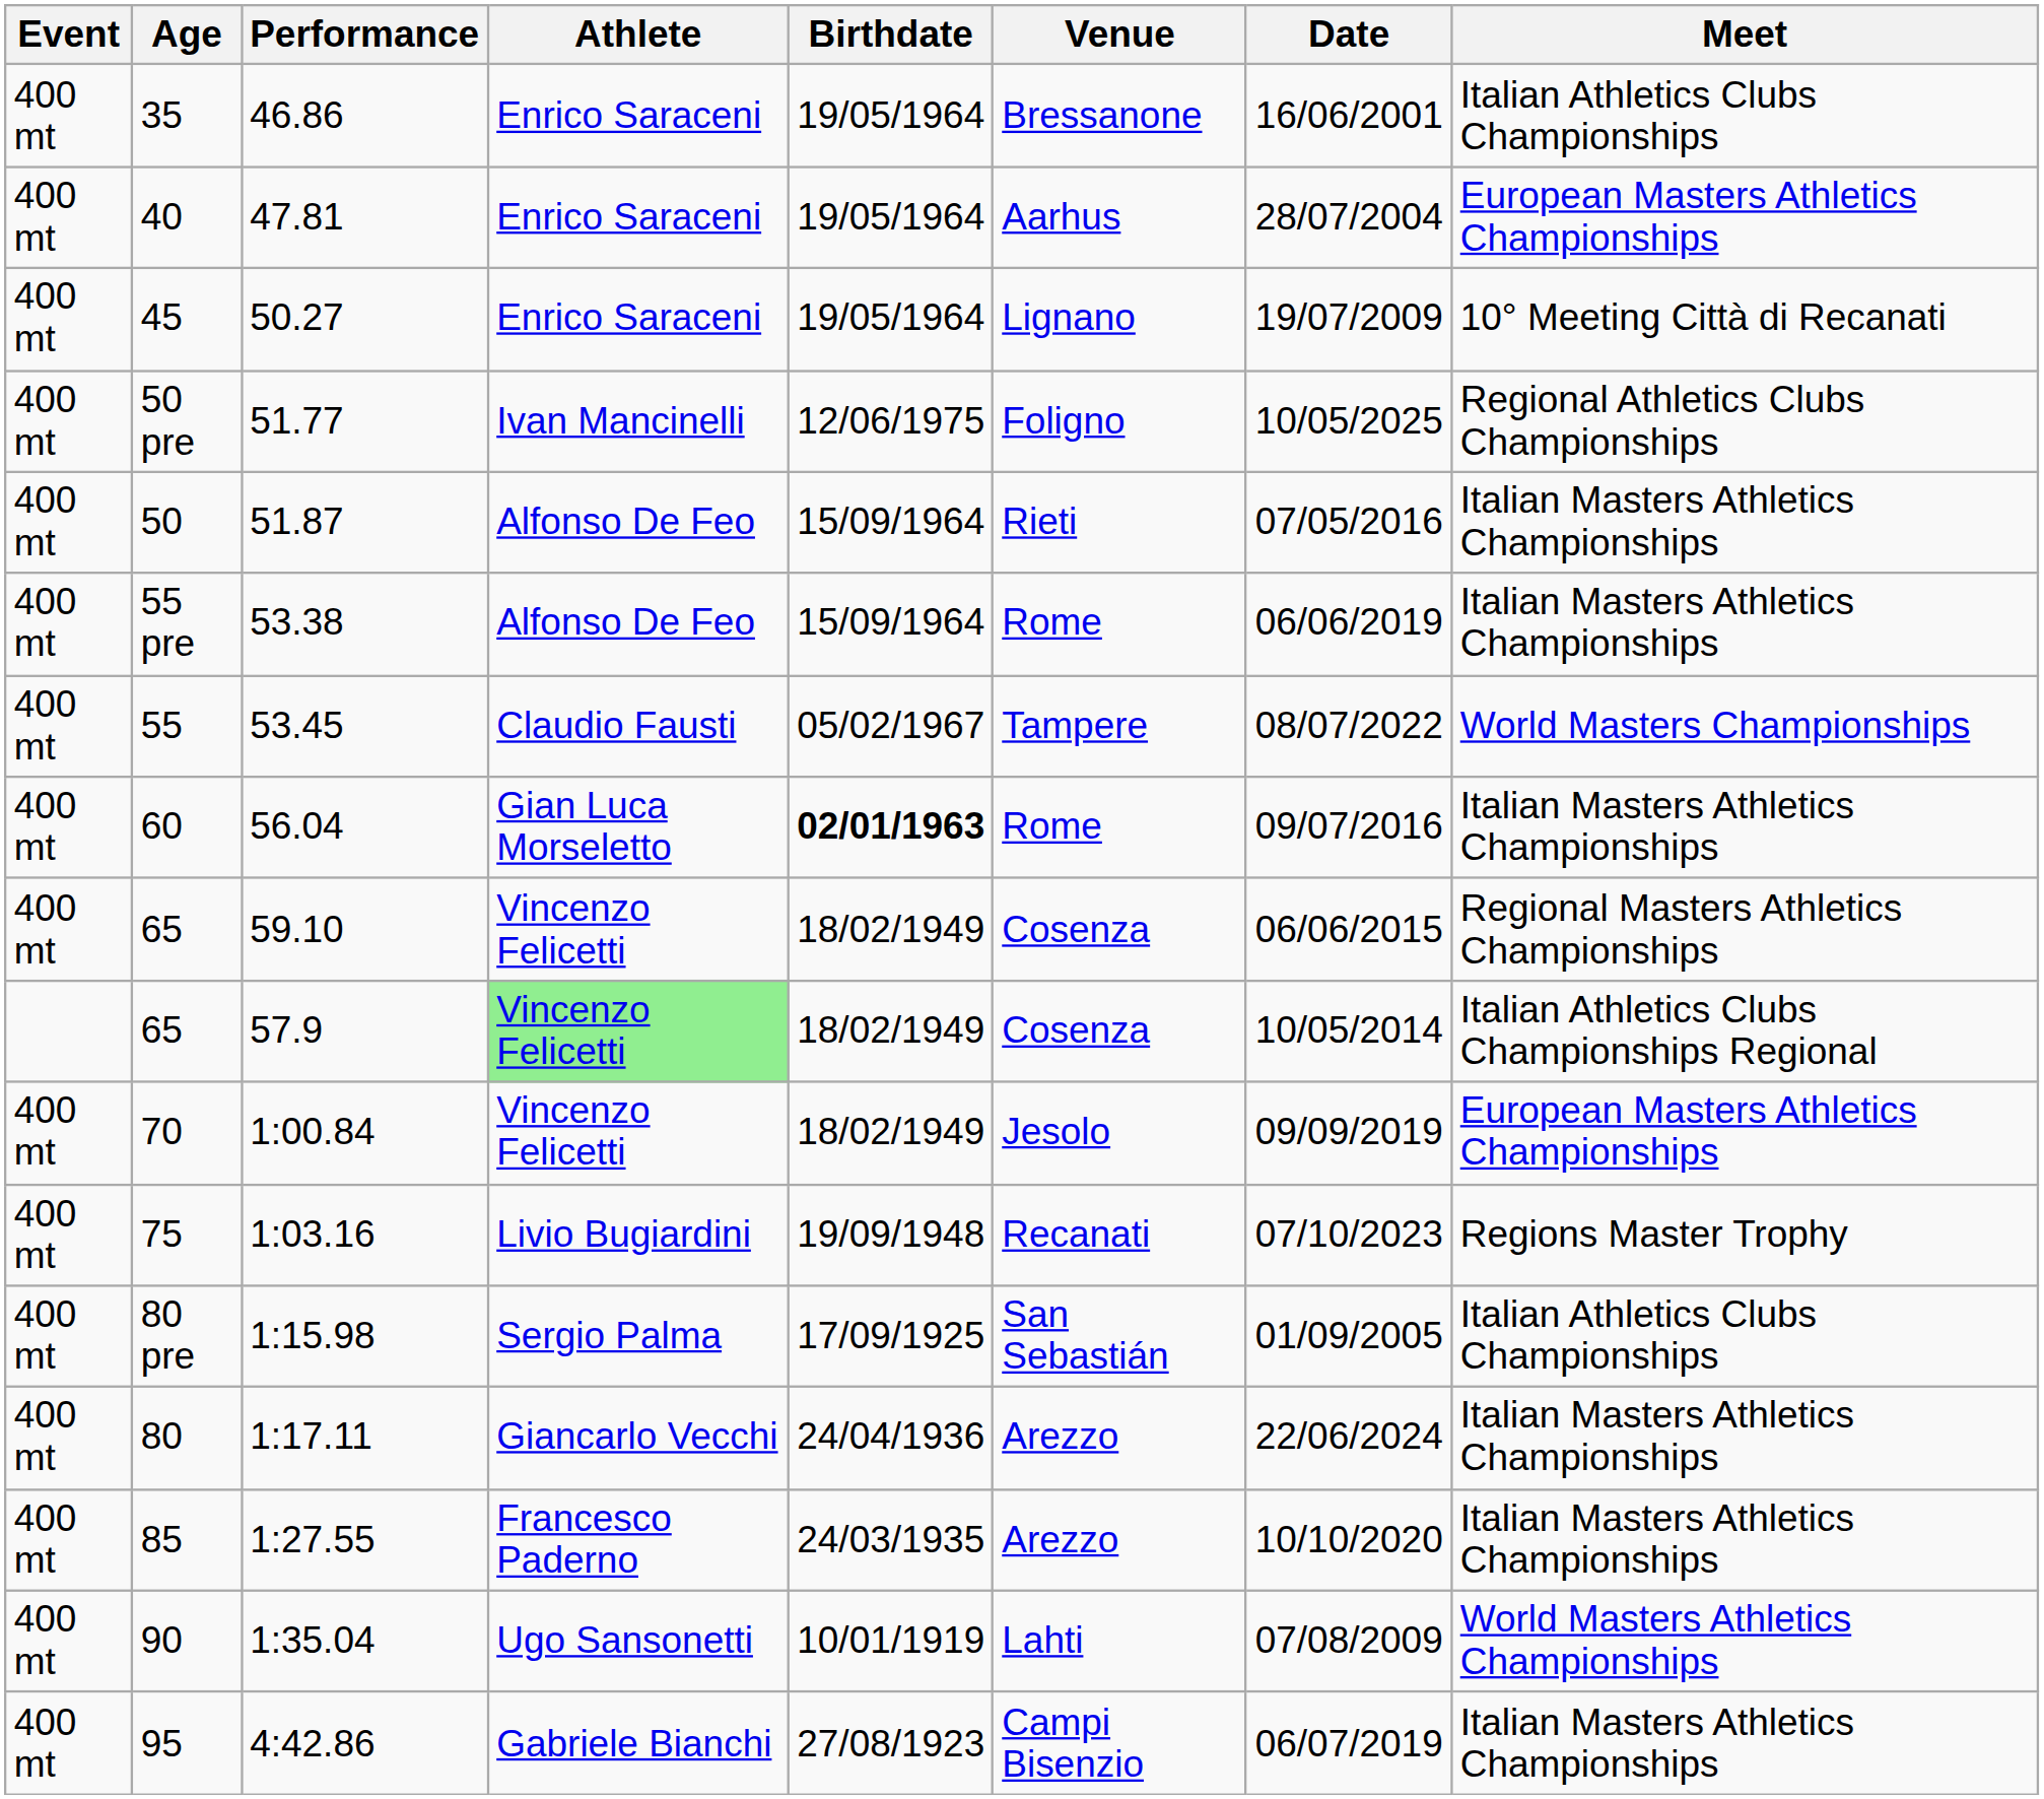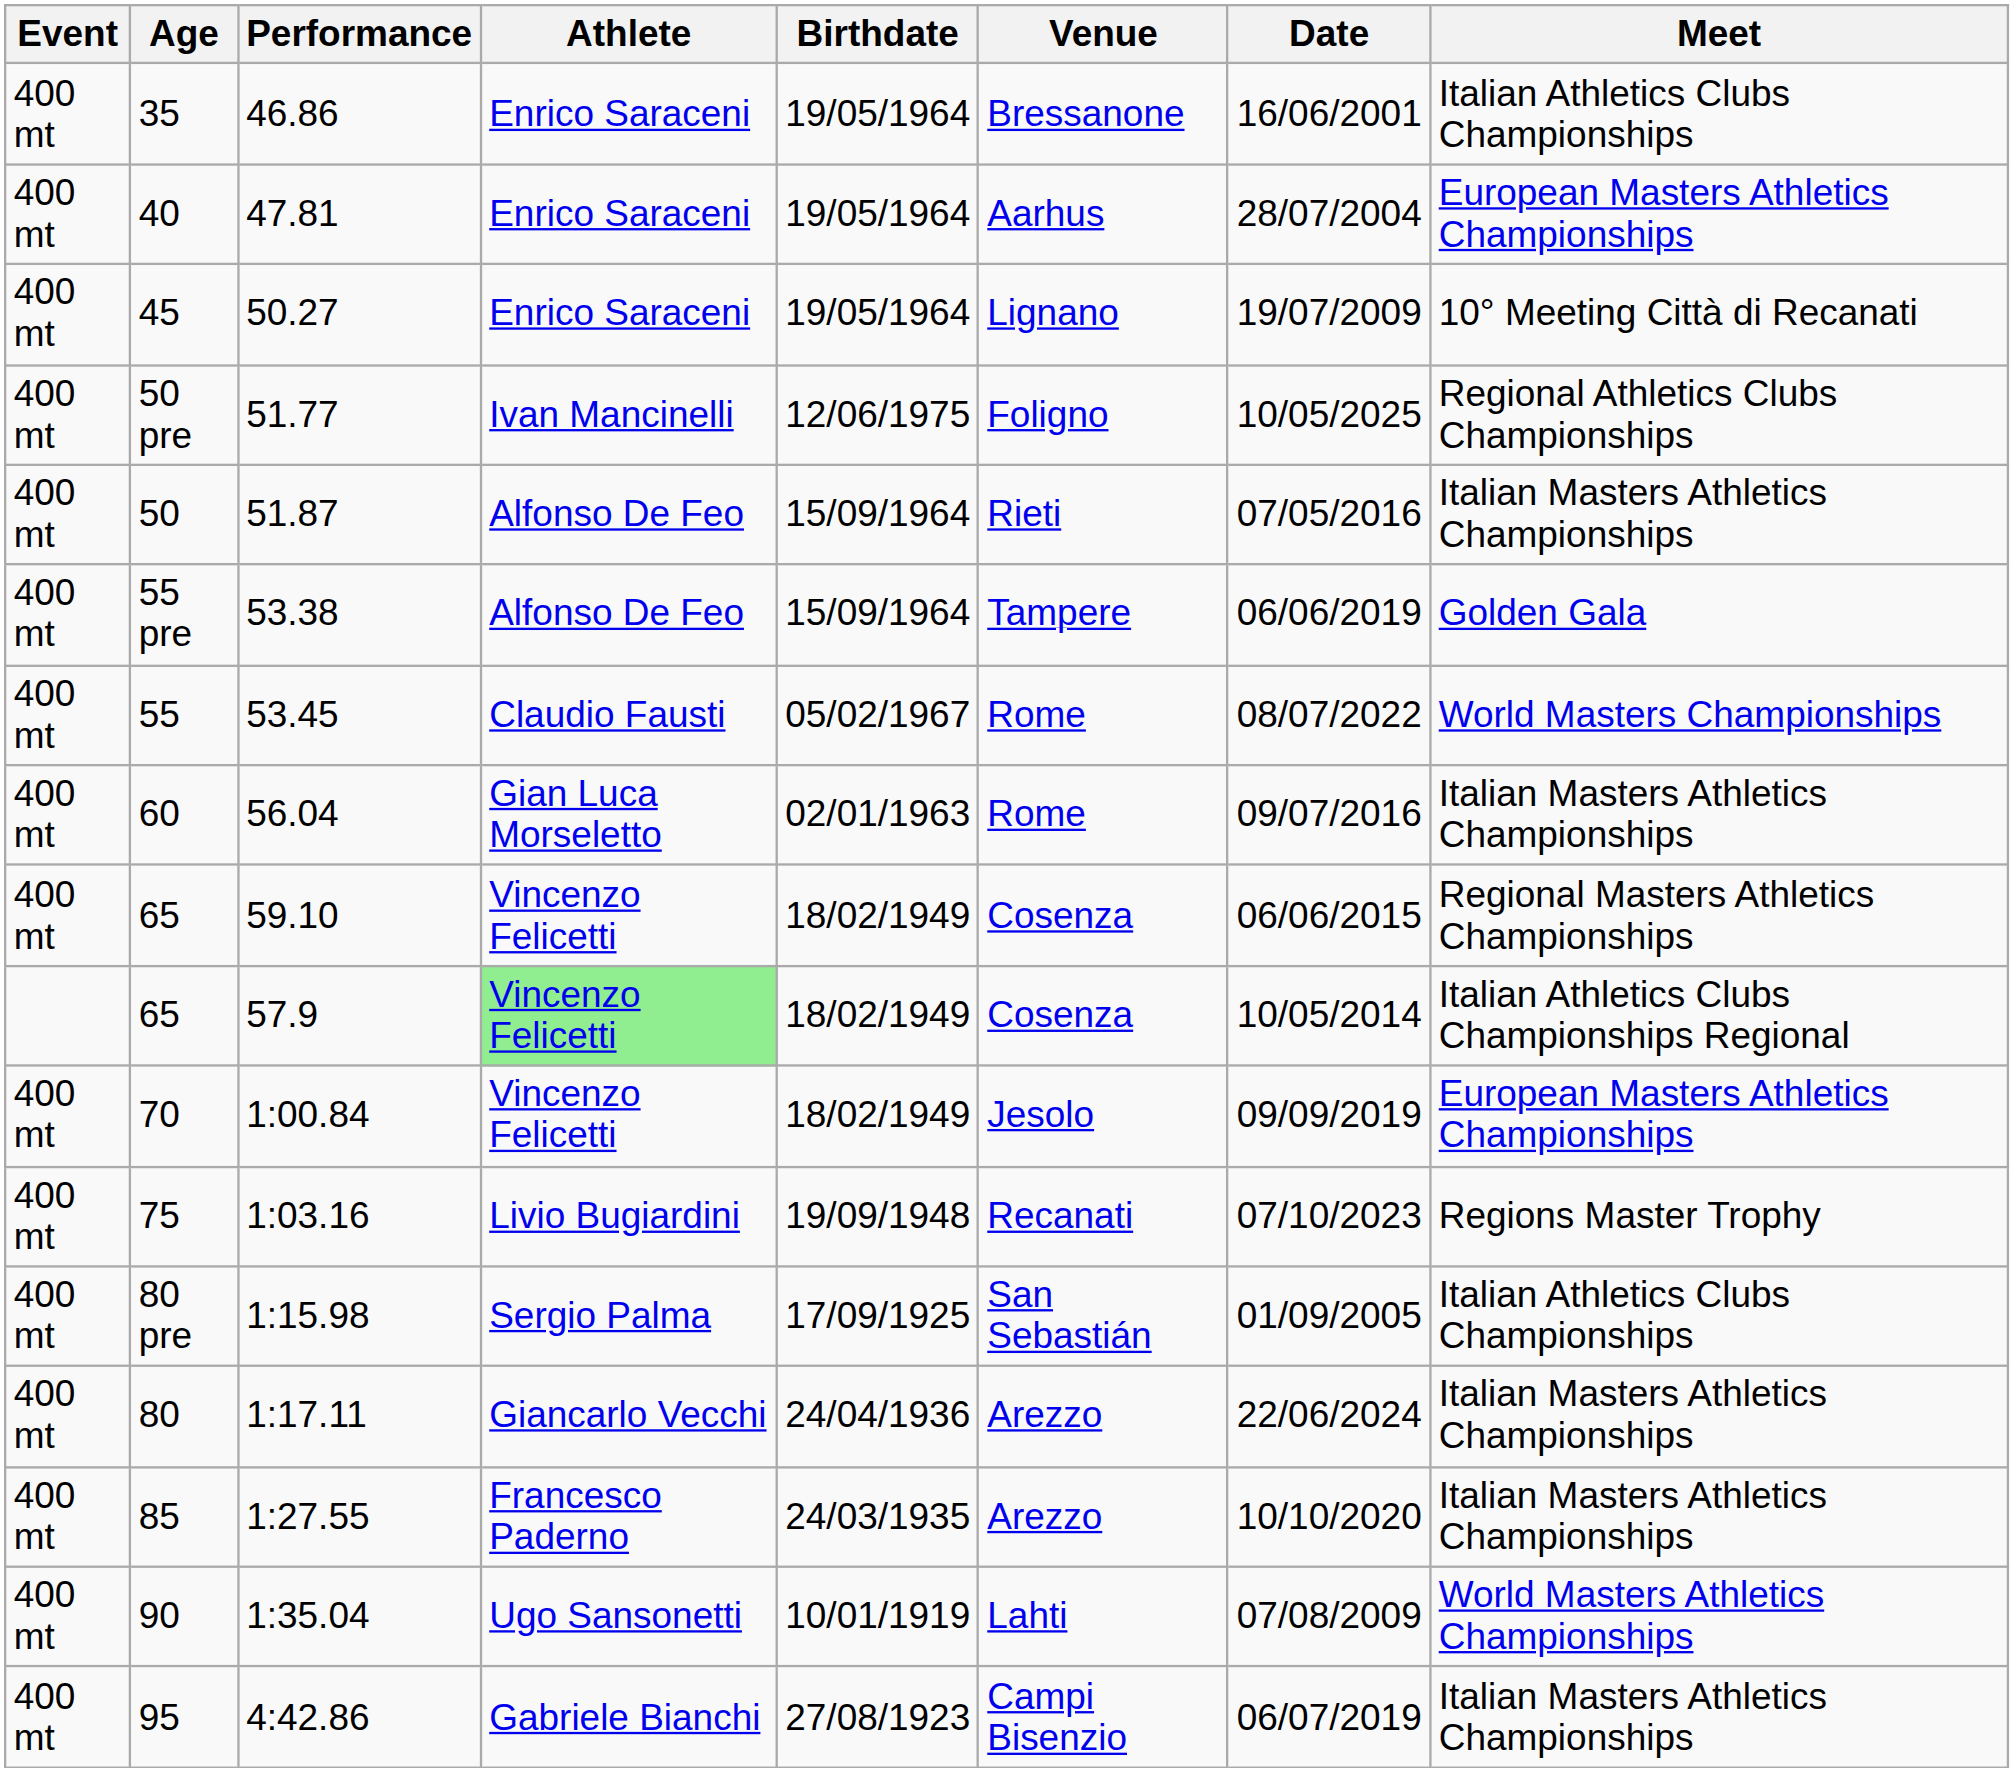 <table class="wikitable" width= style="font-size:90%; text-align:center">
 <tr>
 <th>Event</th>
 <th>Age</th>
 <th>Performance</th>
 <th>Athlete</th>
 <th>Birthdate</th>
 <th>Venue</th>
 <th>Date</th>
 <th>Meet</th>
 </tr>
 <tr>
 <td>400 mt</td>
 <td>35</td>
 <td>46.86</td>
 <td align=left><a href='#'>Enrico Saraceni</a></td>
 <td>19/05/1964</td>
 <td align=left><a href='#'>Bressanone</a></td>
 <td>16/06/2001</td>
 <td>Italian Athletics Clubs Championships</td>
 </tr>
 <tr>
 <td>400 mt</td>
 <td>40</td>
 <td>47.81</td>
 <td align=left><a href='#'>Enrico Saraceni</a></td>
 <td>19/05/1964</td>
 <td align=left><a href='#'>Aarhus</a></td>
 <td>28/07/2004</td>
 <td><a href='#'>European Masters Athletics Championships</a></td>
 </tr>
 <tr>
 <td>400 mt</td>
 <td>45</td>
 <td>50.27</td>
 <td align=left><a href='#'>Enrico Saraceni</a></td>
 <td>19/05/1964</td>
 <td align=left><a href='#'>Lignano</a></td>
 <td>19/07/2009</td>
 <td>10° Meeting Città di Recanati</td>
 </tr>
 <tr>
 <td>400 mt</td>
 <td>50 pre</td>
 <td>51.77</td>
 <td align=left><a href='#'>Ivan Mancinelli</a></td>
 <td>12/06/1975</td>
 <td align=left><a href='#'>Foligno</a></td>
 <td>10/05/2025</td>
 <td>Regional Athletics Clubs Championships</td>
 </tr>
 <tr>
 <td>400 mt</td>
 <td>50</td>
 <td>51.87</td>
 <td align=left><a href='#'>Alfonso De Feo</a></td>
 <td>15/09/1964</td>
 <td align=left><a href='#'>Rieti</a></td>
 <td>07/05/2016</td>
 <td>Italian Masters Athletics Championships</td>
 </tr>
 <tr>
 <td>400 mt</td>
 <td>55 pre</td>
 <td>53.38</td>
 <td align=left><a href='#'>Alfonso De Feo</a></td>
 <td>15/09/1964</td>
-<td align=left><a href='#'>Rome</a></td>
+<td align=left><a href='#'>Tampere</a></td>
 <td>06/06/2019</td>
-<td>Italian Masters Athletics Championships</td>
+<td><a href='#'>Golden Gala</a></td>
 </tr>
 <tr>
 <td>400 mt</td>
 <td>55</td>
 <td>53.45</td>
 <td align=left><a href='#'>Claudio Fausti</a></td>
 <td>05/02/1967</td>
-<td align=left><a href='#'>Tampere</a></td>
+<td align=left><a href='#'>Rome</a></td>
 <td>08/07/2022</td>
 <td><a href='#'>World Masters Championships</a></td>
 </tr>
 <tr>
 <td>400 mt</td>
 <td>60</td>
 <td>56.04</td>
 <td align=left><a href='#'>Gian Luca Morseletto</a></td>
-<td><strong>02/01/1963</strong></td>
+<td>02/01/1963</td>
 <td align=left><a href='#'>Rome</a></td>
 <td>09/07/2016</td>
 <td>Italian Masters Athletics Championships</td>
 </tr>
 <tr>
 <td>400 mt</td>
 <td>65</td>
 <td>59.10</td>
 <td align=left><a href='#'>Vincenzo Felicetti</a></td>
 <td>18/02/1949</td>
 <td align=left><a href='#'>Cosenza</a></td>
 <td>06/06/2015</td>
 <td>Regional Masters Athletics Championships</td>
 </tr>
 <tr>
 <td></td>
 <td>65</td>
 <td>57.9</td>
 <td align=left style="background: lightgreen;"><a href='#'>Vincenzo Felicetti</a></td>
 <td>18/02/1949</td>
 <td align=left><a href='#'>Cosenza</a></td>
 <td>10/05/2014</td>
 <td>Italian Athletics Clubs Championships Regional</td>
 </tr>
 <tr>
 <td>400 mt</td>
 <td>70</td>
 <td>1:00.84</td>
 <td align=left><a href='#'>Vincenzo Felicetti</a></td>
 <td>18/02/1949</td>
 <td align=left><a href='#'>Jesolo</a></td>
 <td>09/09/2019</td>
 <td align=left><a href='#'>European Masters Athletics Championships</a></td>
 </tr>
 <tr>
 <td>400 mt</td>
 <td>75</td>
 <td>1:03.16</td>
 <td align=left><a href='#'>Livio Bugiardini</a></td>
 <td>19/09/1948</td>
 <td align=left><a href='#'>Recanati</a></td>
 <td>07/10/2023</td>
 <td align=left>Regions Master Trophy</td>
 </tr>
 <tr>
 <td>400 mt</td>
 <td>80 pre</td>
 <td>1:15.98</td>
 <td align=left><a href='#'>Sergio Palma</a></td>
 <td>17/09/1925</td>
 <td align=left><a href='#'>San Sebastián</a></td>
 <td>01/09/2005</td>
 <td>Italian Athletics Clubs Championships</td>
 </tr>
 <tr>
 <td>400 mt</td>
 <td>80</td>
 <td>1:17.11</td>
 <td align=left><a href='#'>Giancarlo Vecchi</a></td>
 <td>24/04/1936</td>
 <td align=left><a href='#'>Arezzo</a></td>
 <td>22/06/2024</td>
 <td align=left>Italian Masters Athletics Championships</td>
 </tr>
 <tr>
 <td>400 mt</td>
 <td>85</td>
 <td>1:27.55</td>
 <td align=left><a href='#'>Francesco Paderno</a></td>
 <td>24/03/1935</td>
 <td align=left><a href='#'>Arezzo</a></td>
 <td>10/10/2020</td>
 <td>Italian Masters Athletics Championships</td>
 </tr>
 <tr>
 <td>400 mt</td>
 <td>90</td>
 <td>1:35.04</td>
 <td align=left><a href='#'>Ugo Sansonetti</a></td>
 <td>10/01/1919</td>
 <td align=left><a href='#'>Lahti</a></td>
 <td>07/08/2009</td>
 <td align=left><a href='#'>World Masters Athletics Championships</a></td>
 </tr>
 <tr>
 <td>400 mt</td>
 <td>95</td>
 <td>4:42.86</td>
 <td align=left><a href='#'>Gabriele Bianchi</a></td>
 <td>27/08/1923</td>
 <td align=left><a href='#'>Campi Bisenzio</a></td>
 <td>06/07/2019</td>
 <td align=left>Italian Masters Athletics Championships</td>
 </tr>
 </table>
